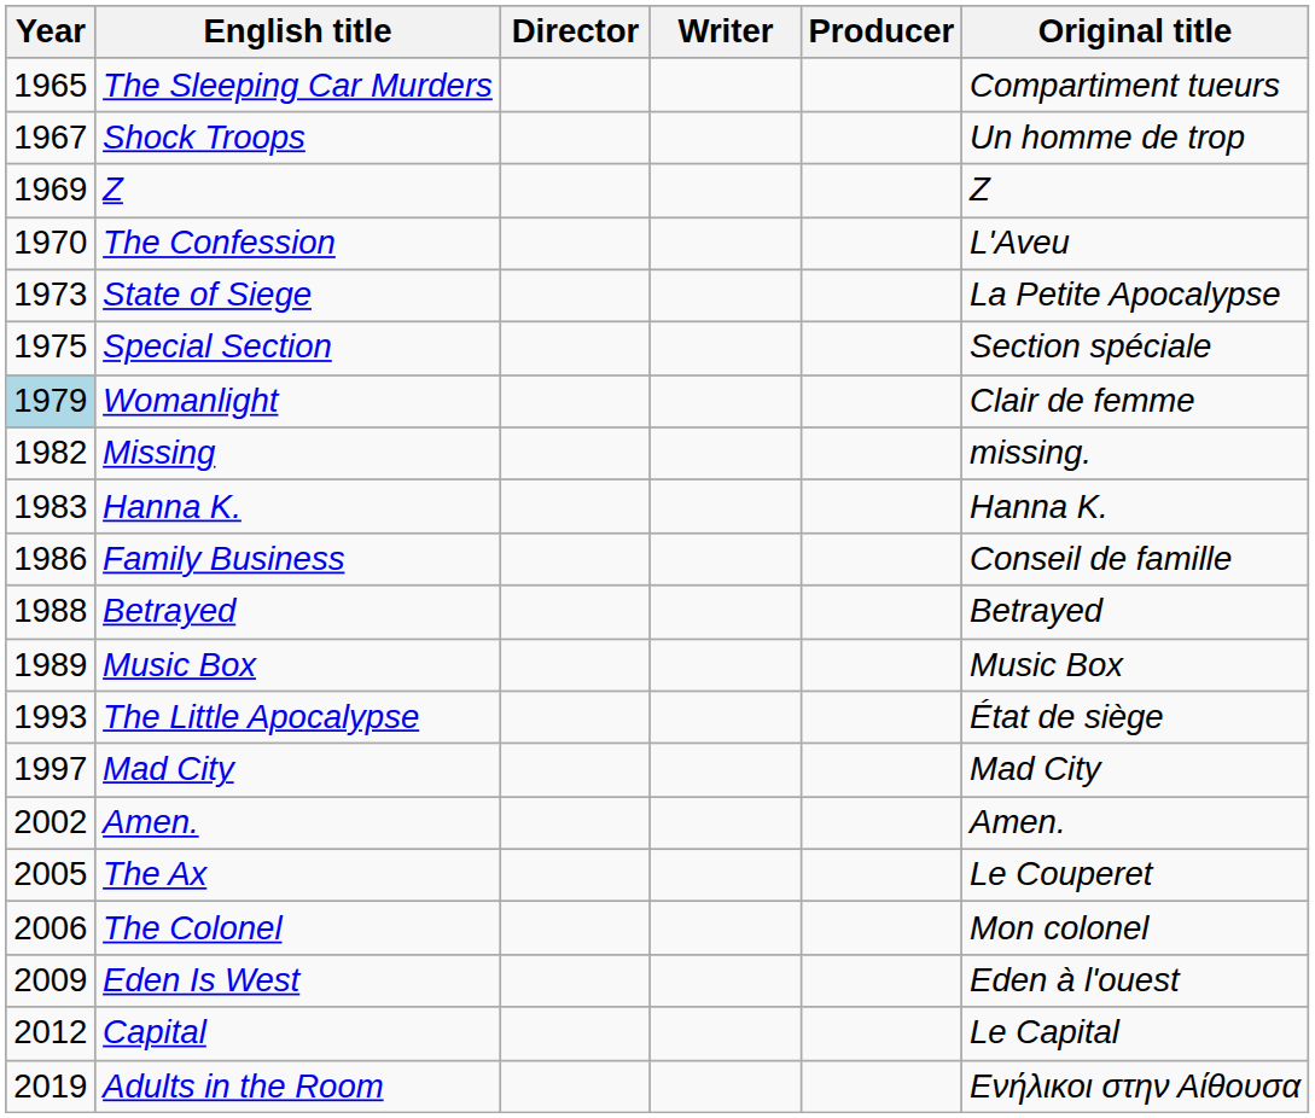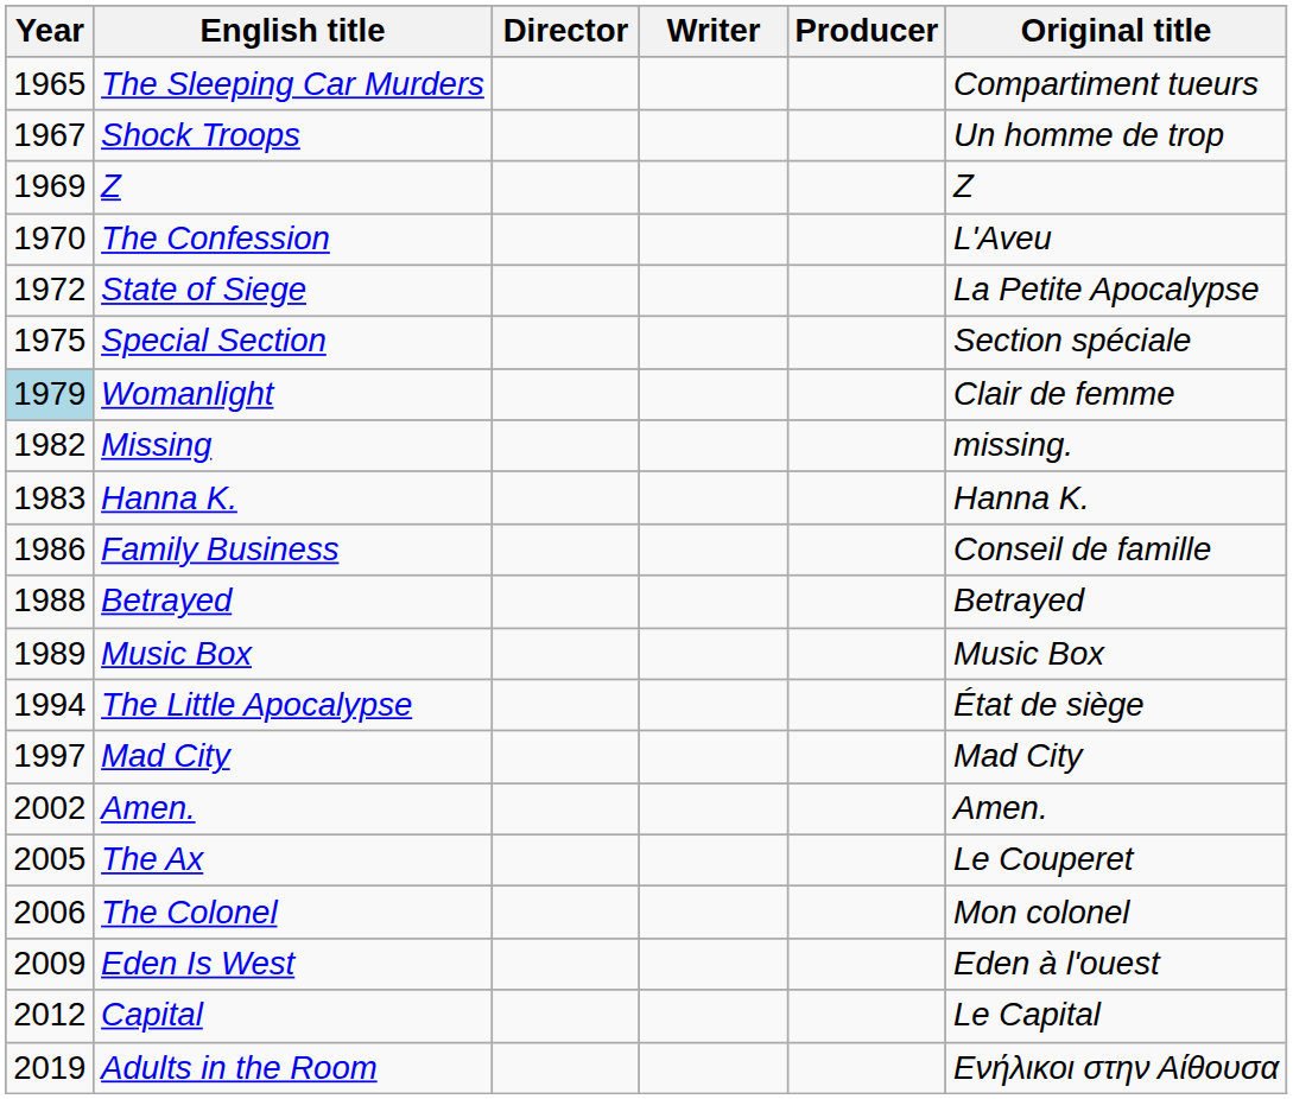 <table class="wikitable">
 <tr>
 <th>Year</th>
 <th>English title</th>
 <th width=65>Director</th>
 <th width=65>Writer</th>
 <th width=65>Producer</th>
 <th>Original title</th>
 </tr>
 <tr>
 <td>1965</td>
 <td><em><a href='#'>The Sleeping Car Murders</a></em></td>
 <td></td>
 <td></td>
 <td></td>
 <td><em>Compartiment tueurs</em></td>
 </tr>
 <tr>
 <td>1967</td>
 <td><em><a href='#'>Shock Troops</a></em></td>
 <td></td>
 <td></td>
 <td></td>
 <td><em>Un homme de trop</em></td>
 </tr>
 <tr>
 <td>1969</td>
 <td><em><a href='#'>Z</a></em></td>
 <td></td>
 <td></td>
 <td></td>
 <td><em>Z</em></td>
 </tr>
 <tr>
 <td>1970</td>
 <td><em><a href='#'>The Confession</a></em></td>
 <td></td>
 <td></td>
 <td></td>
 <td><em>L'Aveu</em></td>
 </tr>
 <tr>
-<td>1973</td>
+<td>1972</td>
 <td><em><a href='#'>State of Siege</a></em></td>
 <td></td>
 <td></td>
 <td></td>
 <td><em>La Petite Apocalypse</em></td>
 </tr>
 <tr>
 <td>1975</td>
 <td><em><a href='#'>Special Section</a></em></td>
 <td></td>
 <td></td>
 <td></td>
 <td><em>Section spéciale</em></td>
 </tr>
 <tr>
 <td style="background: lightblue;">1979</td>
 <td><em><a href='#'>Womanlight</a></em></td>
 <td></td>
 <td></td>
 <td></td>
 <td><em>Clair de femme</em></td>
 </tr>
 <tr>
 <td>1982</td>
 <td><em><a href='#'>Missing</a></em></td>
 <td></td>
 <td></td>
 <td></td>
 <td><em>missing.</em></td>
 </tr>
 <tr>
 <td>1983</td>
 <td><em><a href='#'>Hanna K.</a></em></td>
 <td></td>
 <td></td>
 <td></td>
 <td><em>Hanna K.</em></td>
 </tr>
 <tr>
 <td>1986</td>
 <td><em><a href='#'>Family Business</a></em></td>
 <td></td>
 <td></td>
 <td></td>
 <td><em>Conseil de famille</em></td>
 </tr>
 <tr>
 <td>1988</td>
 <td><em><a href='#'>Betrayed</a></em></td>
 <td></td>
 <td></td>
 <td></td>
 <td><em>Betrayed</em></td>
 </tr>
 <tr>
 <td>1989</td>
 <td><em><a href='#'>Music Box</a></em></td>
 <td></td>
 <td></td>
 <td></td>
 <td><em>Music Box</em></td>
 </tr>
 <tr>
-<td>1993</td>
+<td>1994</td>
 <td><em><a href='#'>The Little Apocalypse</a></em></td>
 <td></td>
 <td></td>
 <td></td>
 <td><em>État de siège</em></td>
 </tr>
 <tr>
 <td>1997</td>
 <td><em><a href='#'>Mad City</a></em></td>
 <td></td>
 <td></td>
 <td></td>
 <td><em>Mad City</em></td>
 </tr>
 <tr>
 <td>2002</td>
 <td><em><a href='#'>Amen.</a></em></td>
 <td></td>
 <td></td>
 <td></td>
 <td><em>Amen.</em></td>
 </tr>
 <tr>
 <td>2005</td>
 <td><em><a href='#'>The Ax</a></em></td>
 <td></td>
 <td></td>
 <td></td>
 <td><em>Le Couperet</em></td>
 </tr>
 <tr>
 <td>2006</td>
 <td><em><a href='#'>The Colonel</a></em></td>
 <td></td>
 <td></td>
 <td></td>
 <td><em>Mon colonel</em></td>
 </tr>
 <tr>
 <td>2009</td>
 <td><em><a href='#'>Eden Is West</a></em></td>
 <td></td>
 <td></td>
 <td></td>
 <td><em>Eden à l'ouest</em></td>
 </tr>
 <tr>
 <td>2012</td>
 <td><em><a href='#'>Capital</a></em></td>
 <td></td>
 <td></td>
 <td></td>
 <td><em>Le Capital</em></td>
 </tr>
 <tr>
 <td>2019</td>
 <td><em><a href='#'>Adults in the Room</a></em></td>
 <td></td>
 <td></td>
 <td></td>
 <td><em>Ενήλικοι στην Αίθουσα</em></td>
 </tr>
 <tr>
 </tr>
 </table>
